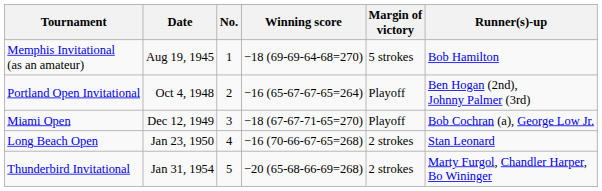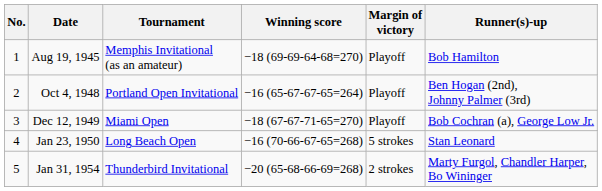 <table class="wikitable" style="font-size:95%;">
 <tr>
+<th>No.</th>
+<th>Date</th>
 <th>Tournament</th>
-<th>Date</th>
-<th>No.</th>
 <th>Winning score</th>
 <th>Margin of<br>victory</th>
 <th>Runner(s)-up</th>
 </tr>
 <tr>
+<td align=center>1</td>
+<td align=right>Aug 19, 1945</td>
 <td><a href='#'>Memphis Invitational</a><br>(as an amateur)</td>
-<td align=right>Aug 19, 1945</td>
-<td align=center>1</td>
 <td>−18 (69-69-64-68=270)</td>
-<td>5 strokes</td>
+<td>Playoff</td>
 <td> <a href='#'>Bob Hamilton</a></td>
 </tr>
 <tr>
+<td align=center>2</td>
+<td align=right>Oct 4, 1948</td>
 <td><a href='#'>Portland Open Invitational</a></td>
-<td align=right>Oct 4, 1948</td>
-<td align=center>2</td>
 <td>−16 (65-67-67-65=264)</td>
 <td>Playoff</td>
 <td> <a href='#'>Ben Hogan</a> (2nd),<br> <a href='#'>Johnny Palmer</a> (3rd)</td>
 </tr>
 <tr>
+<td align=center>3</td>
+<td align=right>Dec 12, 1949</td>
 <td><a href='#'>Miami Open</a></td>
-<td align=right>Dec 12, 1949</td>
-<td align=center>3</td>
 <td>−18 (67-67-71-65=270)</td>
 <td>Playoff</td>
 <td> <a href='#'>Bob Cochran</a> (a),  <a href='#'>George Low Jr.</a></td>
 </tr>
 <tr>
+<td align=center>4</td>
+<td align=right>Jan 23, 1950</td>
 <td><a href='#'>Long Beach Open</a></td>
-<td align=right>Jan 23, 1950</td>
-<td align=center>4</td>
 <td>−16 (70-66-67-65=268)</td>
-<td>2 strokes</td>
+<td>5 strokes</td>
 <td> <a href='#'>Stan Leonard</a></td>
 </tr>
 <tr>
+<td align=center>5</td>
+<td align=right>Jan 31, 1954</td>
 <td><a href='#'>Thunderbird Invitational</a></td>
-<td align=right>Jan 31, 1954</td>
-<td align=center>5</td>
 <td>−20 (65-68-66-69=268)</td>
 <td>2 strokes</td>
 <td> <a href='#'>Marty Furgol</a>,  <a href='#'>Chandler Harper</a>,<br> <a href='#'>Bo Wininger</a></td>
 </tr>
 </table>
